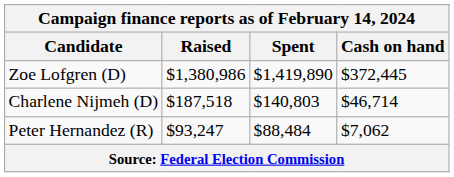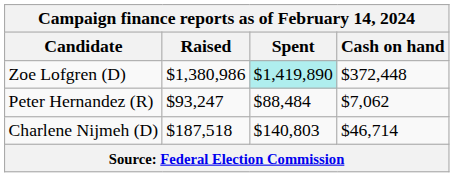 <table class="wikitable sortable">
 <tr>
 <th colspan=4>Campaign finance reports as of February 14, 2024</th>
 </tr>
 <tr style="text-align:center;">
 <th>Candidate</th>
 <th>Raised</th>
 <th>Spent</th>
 <th>Cash on hand</th>
 </tr>
 <tr>
 <td>Zoe Lofgren (D)</td>
 <td>$1,380,986</td>
-<td>$1,419,890</td>
-<td>$372,445</td>
+<td style="background: paleturquoise;">$1,419,890</td>
+<td>$372,448</td>
+</tr>
+<tr>
+<td>Peter Hernandez (R)</td>
+<td>$93,247</td>
+<td>$88,484</td>
+<td>$7,062</td>
 </tr>
 <tr>
 <td>Charlene Nijmeh (D)</td>
 <td>$187,518</td>
 <td>$140,803</td>
 <td>$46,714</td>
 </tr>
 <tr>
-<td>Peter Hernandez (R)</td>
-<td>$93,247</td>
-<td>$88,484</td>
-<td>$7,062</td>
-</tr>
-<tr>
 <th colspan="4"><small>Source: <a href='#'>Federal Election Commission</a></small></th>
 </tr>
 </table>
